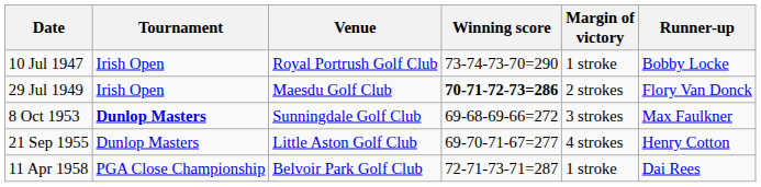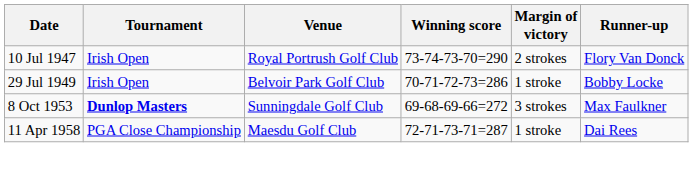 <table class="wikitable" style="font-size:95%;">
 <tr>
 <th>Date</th>
 <th>Tournament</th>
 <th>Venue</th>
 <th>Winning score</th>
 <th>Margin of<br>victory</th>
 <th>Runner-up</th>
 </tr>
 <tr>
 <td>10 Jul 1947</td>
 <td><a href='#'>Irish Open</a></td>
 <td><a href='#'>Royal Portrush Golf Club</a></td>
 <td>73-74-73-70=290</td>
-<td>1 stroke</td>
-<td> <a href='#'>Bobby Locke</a></td>
+<td>2 strokes</td>
+<td> <a href='#'>Flory Van Donck</a></td>
 </tr>
 <tr>
 <td>29 Jul 1949</td>
 <td><a href='#'>Irish Open</a></td>
-<td><a href='#'>Maesdu Golf Club</a></td>
-<td><strong>70-71-72-73=286</strong></td>
-<td>2 strokes</td>
-<td> <a href='#'>Flory Van Donck</a></td>
+<td><a href='#'>Belvoir Park Golf Club</a></td>
+<td>70-71-72-73=286</td>
+<td>1 stroke</td>
+<td> <a href='#'>Bobby Locke</a></td>
 </tr>
 <tr>
 <td>8 Oct 1953</td>
 <td><strong><a href='#'>Dunlop Masters</a></strong></td>
 <td><a href='#'>Sunningdale Golf Club</a></td>
 <td>69-68-69-66=272</td>
 <td>3 strokes</td>
 <td> <a href='#'>Max Faulkner</a></td>
 </tr>
 <tr>
-<td>21 Sep 1955</td>
-<td><a href='#'>Dunlop Masters</a></td>
-<td><a href='#'>Little Aston Golf Club</a></td>
-<td>69-70-71-67=277</td>
-<td>4 strokes</td>
-<td> <a href='#'>Henry Cotton</a></td>
-</tr>
-<tr>
 <td>11 Apr 1958</td>
 <td><a href='#'>PGA Close Championship</a></td>
-<td><a href='#'>Belvoir Park Golf Club</a></td>
+<td><a href='#'>Maesdu Golf Club</a></td>
 <td>72-71-73-71=287</td>
 <td>1 stroke</td>
 <td> <a href='#'>Dai Rees</a></td>
 </tr>
 </table>
